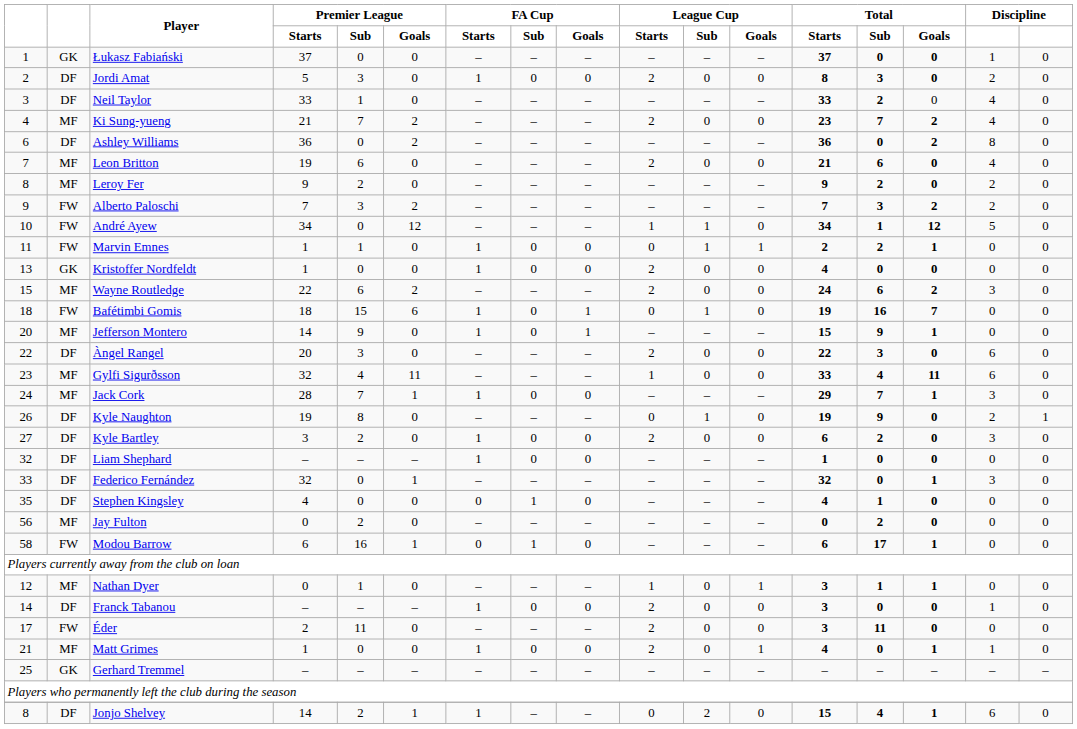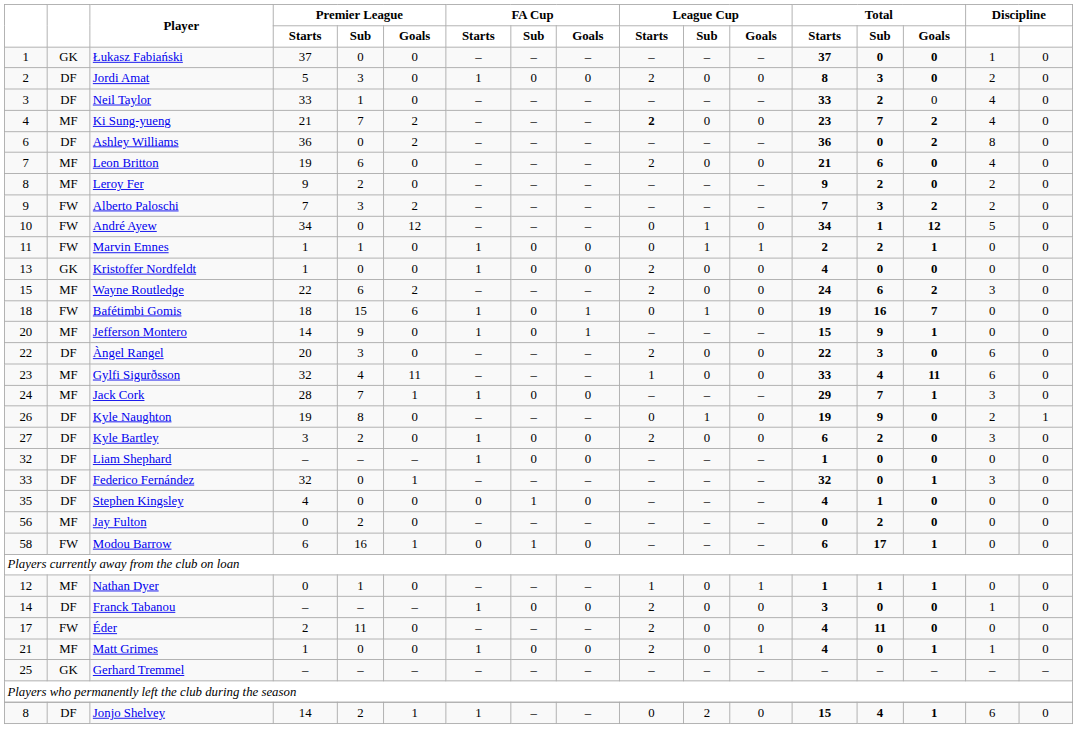 <table class="wikitable"  style="text-align:center; font-size:90%; width:95%;">
 <tr>
 <th rowspan="2" style="background:white; color:black; width: 4%"></th>
 <th rowspan="2" style="background:white; color:black; width: 4%"></th>
 <th rowspan="2" style="background:white; color:black;">Player</th>
 <th colspan="3" style="background:white; color:black;">Premier League</th>
 <th colspan="3" style="background:white; color:black;">FA Cup</th>
 <th colspan="3" style="background:white; color:black;">League Cup</th>
 <th colspan="3" style="background:white; color:black;">Total</th>
 <th colspan="2" style="background:white; color:black;">Discipline</th>
 </tr>
 <tr>
 <th style="background:white; color:black;">Starts</th>
 <th style="background:white; color:black;">Sub</th>
 <th style="background:white; color:black;">Goals</th>
 <th style="background:white; color:black;">Starts</th>
 <th style="background:white; color:black;">Sub</th>
 <th style="background:white; color:black;">Goals</th>
 <th style="background:white; color:black;">Starts</th>
 <th style="background:white; color:black;">Sub</th>
 <th style="background:white; color:black;">Goals</th>
 <th style="background:white; color:black;">Starts</th>
 <th style="background:white; color:black;">Sub</th>
 <th style="background:white; color:black;">Goals</th>
 <th style="background:white; color:black; width: 5%;"></th>
 <th style="background:white; color:black; width: 5%;"></th>
 </tr>
 <tr>
 <td>1</td>
 <td>GK</td>
 <td style="text-align:left;"> <a href='#'>Łukasz Fabiański</a></td>
 <td>37</td>
 <td>0</td>
 <td>0</td>
 <td>–</td>
 <td>–</td>
 <td>–</td>
 <td>–</td>
 <td>–</td>
 <td>–</td>
 <td><strong>37</strong></td>
 <td><strong>0</strong></td>
 <td><strong>0</strong></td>
 <td>1</td>
 <td>0</td>
 </tr>
 <tr>
 <td>2</td>
 <td>DF</td>
 <td style="text-align:left;"> <a href='#'>Jordi Amat</a></td>
 <td>5</td>
 <td>3</td>
 <td>0</td>
 <td>1</td>
 <td>0</td>
 <td>0</td>
 <td>2</td>
 <td>0</td>
 <td>0</td>
 <td><strong>8</strong></td>
 <td><strong>3</strong></td>
 <td><strong>0</strong></td>
 <td>2</td>
 <td>0</td>
 </tr>
 <tr>
 <td>3</td>
 <td>DF</td>
 <td style="text-align:left;"> <a href='#'>Neil Taylor</a></td>
 <td>33</td>
 <td>1</td>
 <td>0</td>
 <td>–</td>
 <td>–</td>
 <td>–</td>
 <td>–</td>
 <td>–</td>
 <td>–</td>
 <td><strong>33</strong></td>
 <td><strong>2</strong></td>
 <td>0</td>
 <td>4</td>
 <td>0</td>
 </tr>
 <tr>
 <td>4</td>
 <td>MF</td>
 <td style="text-align:left;"> <a href='#'>Ki Sung-yueng</a></td>
 <td>21</td>
 <td>7</td>
 <td>2</td>
 <td>–</td>
 <td>–</td>
 <td>–</td>
-<td>2</td>
+<td><strong>2</strong></td>
 <td>0</td>
 <td>0</td>
 <td><strong>23</strong></td>
 <td><strong>7</strong></td>
 <td><strong>2</strong></td>
 <td>4</td>
 <td>0</td>
 </tr>
 <tr>
 <td>6</td>
 <td>DF</td>
 <td style="text-align:left;"> <a href='#'>Ashley Williams</a></td>
 <td>36</td>
 <td>0</td>
 <td>2</td>
 <td>–</td>
 <td>–</td>
 <td>–</td>
 <td>–</td>
 <td>–</td>
 <td>–</td>
 <td><strong>36</strong></td>
 <td><strong>0</strong></td>
 <td><strong>2</strong></td>
 <td>8</td>
 <td>0</td>
 </tr>
 <tr>
 <td>7</td>
 <td>MF</td>
 <td style="text-align:left;"> <a href='#'>Leon Britton</a></td>
 <td>19</td>
 <td>6</td>
 <td>0</td>
 <td>–</td>
 <td>–</td>
 <td>–</td>
 <td>2</td>
 <td>0</td>
 <td>0</td>
 <td><strong>21</strong></td>
 <td><strong>6</strong></td>
 <td><strong>0</strong></td>
 <td>4</td>
 <td>0</td>
 </tr>
 <tr>
 <td>8</td>
 <td>MF</td>
 <td style="text-align:left;"> <a href='#'>Leroy Fer</a></td>
 <td>9</td>
 <td>2</td>
 <td>0</td>
 <td>–</td>
 <td>–</td>
 <td>–</td>
 <td>–</td>
 <td>–</td>
 <td>–</td>
 <td><strong>9</strong></td>
 <td><strong>2</strong></td>
 <td><strong>0</strong></td>
 <td>2</td>
 <td>0</td>
 </tr>
 <tr>
 <td>9</td>
 <td>FW</td>
 <td style="text-align:left;"> <a href='#'>Alberto Paloschi</a></td>
 <td>7</td>
 <td>3</td>
 <td>2</td>
 <td>–</td>
 <td>–</td>
 <td>–</td>
 <td>–</td>
 <td>–</td>
 <td>–</td>
 <td><strong>7</strong></td>
 <td><strong>3</strong></td>
 <td><strong>2</strong></td>
 <td>2</td>
 <td>0</td>
 </tr>
 <tr>
 <td>10</td>
 <td>FW</td>
 <td style="text-align:left;"> <a href='#'>André Ayew</a></td>
 <td>34</td>
 <td>0</td>
 <td>12</td>
 <td>–</td>
 <td>–</td>
 <td>–</td>
-<td>1</td>
+<td>0</td>
 <td>1</td>
 <td>0</td>
 <td><strong>34</strong></td>
 <td><strong>1</strong></td>
 <td><strong>12</strong></td>
 <td>5</td>
 <td>0</td>
 </tr>
 <tr>
 <td>11</td>
 <td>FW</td>
 <td style="text-align:left;"> <a href='#'>Marvin Emnes</a></td>
 <td>1</td>
 <td>1</td>
 <td>0</td>
 <td>1</td>
 <td>0</td>
 <td>0</td>
 <td>0</td>
 <td>1</td>
 <td>1</td>
 <td><strong>2</strong></td>
 <td><strong>2</strong></td>
 <td><strong>1</strong></td>
 <td>0</td>
 <td>0</td>
 </tr>
 <tr>
 <td>13</td>
 <td>GK</td>
 <td style="text-align:left;"> <a href='#'>Kristoffer Nordfeldt</a></td>
 <td>1</td>
 <td>0</td>
 <td>0</td>
 <td>1</td>
 <td>0</td>
 <td>0</td>
 <td>2</td>
 <td>0</td>
 <td>0</td>
 <td><strong>4</strong></td>
 <td><strong>0</strong></td>
 <td><strong>0</strong></td>
 <td>0</td>
 <td>0</td>
 </tr>
 <tr>
 <td>15</td>
 <td>MF</td>
 <td style="text-align:left;"> <a href='#'>Wayne Routledge</a></td>
 <td>22</td>
 <td>6</td>
 <td>2</td>
 <td>–</td>
 <td>–</td>
 <td>–</td>
 <td>2</td>
 <td>0</td>
 <td>0</td>
 <td><strong>24</strong></td>
 <td><strong>6</strong></td>
 <td><strong>2</strong></td>
 <td>3</td>
 <td>0</td>
 </tr>
 <tr>
 <td>18</td>
 <td>FW</td>
 <td style="text-align:left;"> <a href='#'>Bafétimbi Gomis</a></td>
 <td>18</td>
 <td>15</td>
 <td>6</td>
 <td>1</td>
 <td>0</td>
 <td>1</td>
 <td>0</td>
 <td>1</td>
 <td>0</td>
 <td><strong>19</strong></td>
 <td><strong>16</strong></td>
 <td><strong>7</strong></td>
 <td>0</td>
 <td>0</td>
 </tr>
 <tr>
 <td>20</td>
 <td>MF</td>
 <td style="text-align:left;"> <a href='#'>Jefferson Montero</a></td>
 <td>14</td>
 <td>9</td>
 <td>0</td>
 <td>1</td>
 <td>0</td>
 <td>1</td>
 <td>–</td>
 <td>–</td>
 <td>–</td>
 <td><strong>15</strong></td>
 <td><strong>9</strong></td>
 <td><strong>1</strong></td>
 <td>0</td>
 <td>0</td>
 </tr>
 <tr>
 <td>22</td>
 <td>DF</td>
 <td style="text-align:left;"> <a href='#'>Àngel Rangel</a></td>
 <td>20</td>
 <td>3</td>
 <td>0</td>
 <td>–</td>
 <td>–</td>
 <td>–</td>
 <td>2</td>
 <td>0</td>
 <td>0</td>
 <td><strong>22</strong></td>
 <td><strong>3</strong></td>
 <td><strong>0</strong></td>
 <td>6</td>
 <td>0</td>
 </tr>
 <tr>
 <td>23</td>
 <td>MF</td>
 <td style="text-align:left;"> <a href='#'>Gylfi Sigurðsson</a></td>
 <td>32</td>
 <td>4</td>
 <td>11</td>
 <td>–</td>
 <td>–</td>
 <td>–</td>
 <td>1</td>
 <td>0</td>
 <td>0</td>
 <td><strong>33</strong></td>
 <td><strong>4</strong></td>
 <td><strong>11</strong></td>
 <td>6</td>
 <td>0</td>
 </tr>
 <tr>
 <td>24</td>
 <td>MF</td>
 <td style="text-align:left;"> <a href='#'>Jack Cork</a></td>
 <td>28</td>
 <td>7</td>
 <td>1</td>
 <td>1</td>
 <td>0</td>
 <td>0</td>
 <td>–</td>
 <td>–</td>
 <td>–</td>
 <td><strong>29</strong></td>
 <td><strong>7</strong></td>
 <td><strong>1</strong></td>
 <td>3</td>
 <td>0</td>
 </tr>
 <tr>
 <td>26</td>
 <td>DF</td>
 <td style="text-align:left;"> <a href='#'>Kyle Naughton</a></td>
 <td>19</td>
 <td>8</td>
 <td>0</td>
 <td>–</td>
 <td>–</td>
 <td>–</td>
 <td>0</td>
 <td>1</td>
 <td>0</td>
 <td><strong>19</strong></td>
 <td><strong>9</strong></td>
 <td><strong>0</strong></td>
 <td>2</td>
 <td>1</td>
 </tr>
 <tr>
 <td>27</td>
 <td>DF</td>
 <td style="text-align:left;"> <a href='#'>Kyle Bartley</a></td>
 <td>3</td>
 <td>2</td>
 <td>0</td>
 <td>1</td>
 <td>0</td>
 <td>0</td>
 <td>2</td>
 <td>0</td>
 <td>0</td>
 <td><strong>6</strong></td>
 <td><strong>2</strong></td>
 <td><strong>0</strong></td>
 <td>3</td>
 <td>0</td>
 </tr>
 <tr>
 <td>32</td>
 <td>DF</td>
 <td style="text-align:left;"> <a href='#'>Liam Shephard</a></td>
 <td>–</td>
 <td>–</td>
 <td>–</td>
 <td>1</td>
 <td>0</td>
 <td>0</td>
 <td>–</td>
 <td>–</td>
 <td>–</td>
 <td><strong>1</strong></td>
 <td><strong>0</strong></td>
 <td><strong>0</strong></td>
 <td>0</td>
 <td>0</td>
 </tr>
 <tr>
 <td>33</td>
 <td>DF</td>
 <td style="text-align:left;"> <a href='#'>Federico Fernández</a></td>
 <td>32</td>
 <td>0</td>
 <td>1</td>
 <td>–</td>
 <td>–</td>
 <td>–</td>
 <td>–</td>
 <td>–</td>
 <td>–</td>
 <td><strong>32</strong></td>
 <td><strong>0</strong></td>
 <td><strong>1</strong></td>
 <td>3</td>
 <td>0</td>
 </tr>
 <tr>
 <td>35</td>
 <td>DF</td>
 <td style="text-align:left;"> <a href='#'>Stephen Kingsley</a></td>
 <td>4</td>
 <td>0</td>
 <td>0</td>
 <td>0</td>
 <td>1</td>
 <td>0</td>
 <td>–</td>
 <td>–</td>
 <td>–</td>
 <td><strong>4</strong></td>
 <td><strong>1</strong></td>
 <td><strong>0</strong></td>
 <td>0</td>
 <td>0</td>
 </tr>
 <tr>
 <td>56</td>
 <td>MF</td>
 <td style="text-align:left;"> <a href='#'>Jay Fulton</a></td>
 <td>0</td>
 <td>2</td>
 <td>0</td>
 <td>–</td>
 <td>–</td>
 <td>–</td>
 <td>–</td>
 <td>–</td>
 <td>–</td>
 <td><strong>0</strong></td>
 <td><strong>2</strong></td>
 <td><strong>0</strong></td>
 <td>0</td>
 <td>0</td>
 </tr>
 <tr>
 <td>58</td>
 <td>FW</td>
 <td style="text-align:left;"> <a href='#'>Modou Barrow</a></td>
 <td>6</td>
 <td>16</td>
 <td>1</td>
 <td>0</td>
 <td>1</td>
 <td>0</td>
 <td>–</td>
 <td>–</td>
 <td>–</td>
 <td><strong>6</strong></td>
 <td><strong>17</strong></td>
 <td><strong>1</strong></td>
 <td>0</td>
 <td>0</td>
 </tr>
 <tr style="background:#fff;">
 <td colspan="17" style="text-align:left; color:black;"><em>Players currently away from the club on loan</em></td>
 </tr>
 <tr>
 <td>12</td>
 <td>MF</td>
 <td style="text-align:left;"> <a href='#'>Nathan Dyer</a></td>
 <td>0</td>
 <td>1</td>
 <td>0</td>
 <td>–</td>
 <td>–</td>
 <td>–</td>
 <td>1</td>
 <td>0</td>
 <td>1</td>
-<td><strong>3</strong></td>
+<td><strong>1</strong></td>
 <td><strong>1</strong></td>
 <td><strong>1</strong></td>
 <td>0</td>
 <td>0</td>
 </tr>
 <tr>
 <td>14</td>
 <td>DF</td>
 <td style="text-align:left;"> <a href='#'>Franck Tabanou</a></td>
 <td>–</td>
 <td>–</td>
 <td>–</td>
 <td>1</td>
 <td>0</td>
 <td>0</td>
 <td>2</td>
 <td>0</td>
 <td>0</td>
 <td><strong>3</strong></td>
 <td><strong>0</strong></td>
 <td><strong>0</strong></td>
 <td>1</td>
 <td>0</td>
 </tr>
 <tr>
 <td>17</td>
 <td>FW</td>
 <td style="text-align:left;"> <a href='#'>Éder</a></td>
 <td>2</td>
 <td>11</td>
 <td>0</td>
 <td>–</td>
 <td>–</td>
 <td>–</td>
 <td>2</td>
 <td>0</td>
 <td>0</td>
-<td><strong>3</strong></td>
+<td><strong>4</strong></td>
 <td><strong>11</strong></td>
 <td><strong>0</strong></td>
 <td>0</td>
 <td>0</td>
 </tr>
 <tr>
 <td>21</td>
 <td>MF</td>
 <td style="text-align:left;"> <a href='#'>Matt Grimes</a></td>
 <td>1</td>
 <td>0</td>
 <td>0</td>
 <td>1</td>
 <td>0</td>
 <td>0</td>
 <td>2</td>
 <td>0</td>
 <td>1</td>
 <td><strong>4</strong></td>
 <td><strong>0</strong></td>
 <td><strong>1</strong></td>
 <td>1</td>
 <td>0</td>
 </tr>
 <tr>
 <td>25</td>
 <td>GK</td>
 <td style="text-align:left;"> <a href='#'>Gerhard Tremmel</a></td>
 <td>–</td>
 <td>–</td>
 <td>–</td>
 <td>–</td>
 <td>–</td>
 <td>–</td>
 <td>–</td>
 <td>–</td>
 <td>–</td>
 <td>–</td>
 <td>–</td>
 <td>–</td>
 <td>–</td>
 <td>–</td>
 </tr>
 <tr style="background:#fff;">
 <td colspan="17" style="text-align:left; color:black;"><em>Players who permanently left the club during the season</em></td>
 </tr>
 <tr style="background:#fff;">
 </tr>
 <tr>
 <td>8</td>
 <td>DF</td>
 <td style="text-align:left;"> <a href='#'>Jonjo Shelvey</a></td>
 <td>14</td>
 <td>2</td>
 <td>1</td>
 <td>1</td>
 <td>–</td>
 <td>–</td>
 <td>0</td>
 <td>2</td>
 <td>0</td>
 <td><strong>15</strong></td>
 <td><strong>4</strong></td>
 <td><strong>1</strong></td>
 <td>6</td>
 <td>0</td>
 </tr>
 </table>
